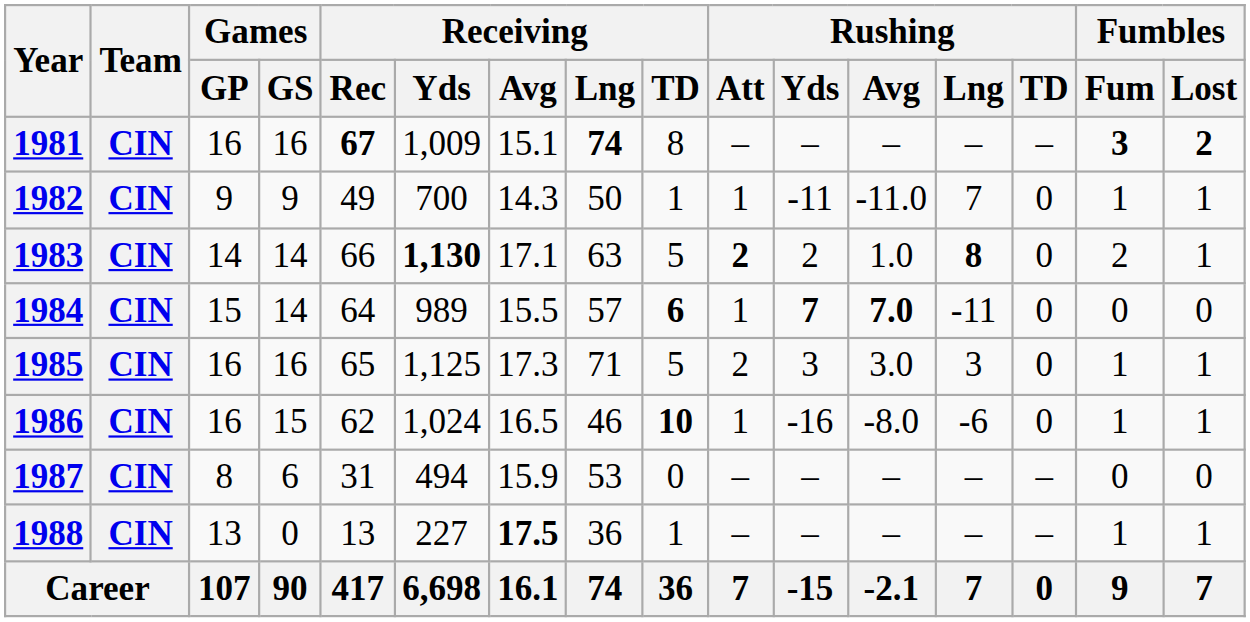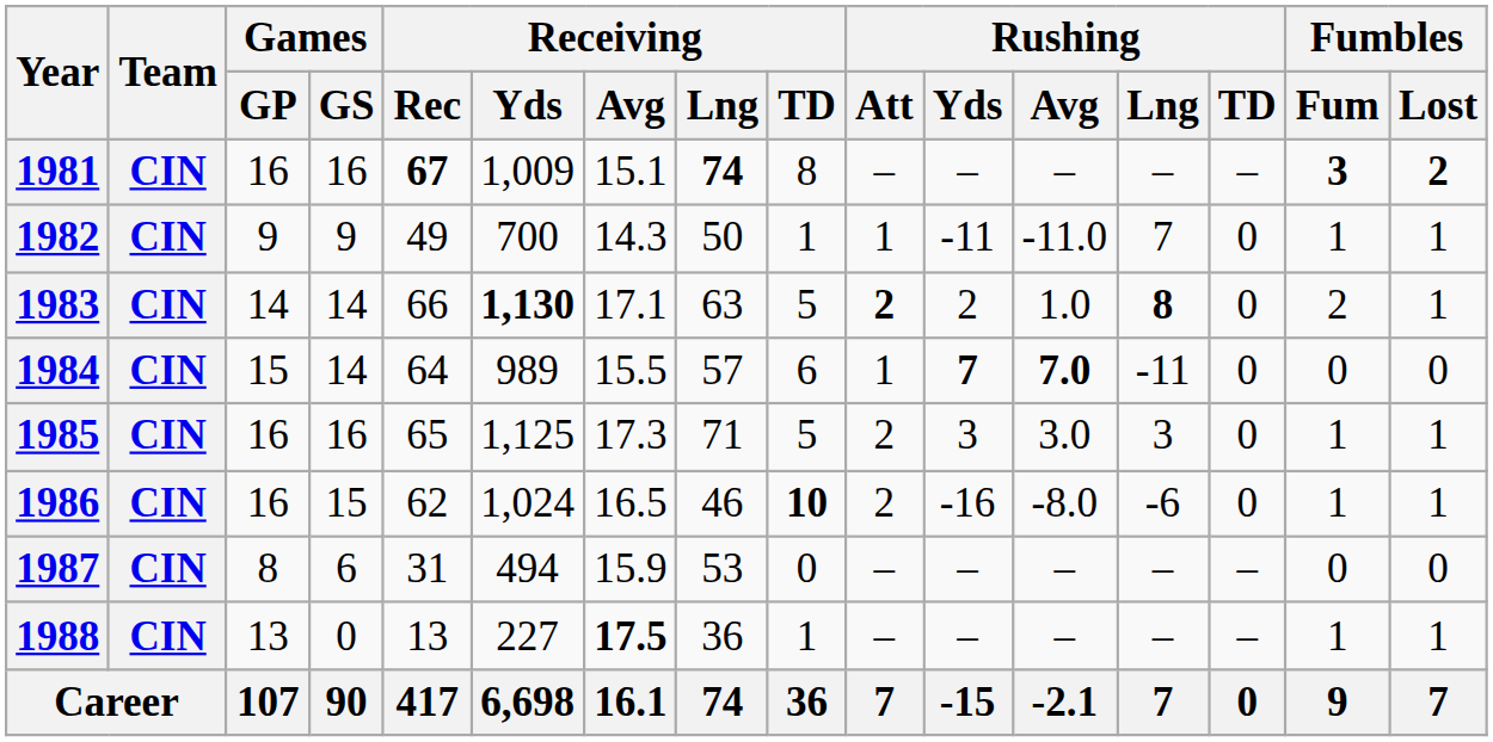 <table class="wikitable" style="text-align:center;">
 <tr>
 <th rowspan="2">Year</th>
 <th rowspan="2">Team</th>
 <th colspan="2">Games</th>
 <th colspan="5">Receiving</th>
 <th colspan="5">Rushing</th>
 <th colspan="2">Fumbles</th>
 </tr>
 <tr>
 <th>GP</th>
 <th>GS</th>
 <th>Rec</th>
 <th>Yds</th>
 <th>Avg</th>
 <th>Lng</th>
 <th>TD</th>
 <th>Att</th>
 <th>Yds</th>
 <th>Avg</th>
 <th>Lng</th>
 <th>TD</th>
 <th>Fum</th>
 <th>Lost</th>
 </tr>
 <tr>
 <th><a href='#'>1981</a></th>
 <th><a href='#'>CIN</a></th>
 <td>16</td>
 <td>16</td>
 <td><strong>67</strong></td>
 <td>1,009</td>
 <td>15.1</td>
 <td><strong>74</strong></td>
 <td>8</td>
 <td>–</td>
 <td>–</td>
 <td>–</td>
 <td>–</td>
 <td>–</td>
 <td><strong>3</strong></td>
 <td><strong>2</strong></td>
 </tr>
 <tr>
 <th><a href='#'>1982</a></th>
 <th><a href='#'>CIN</a></th>
 <td>9</td>
 <td>9</td>
 <td>49</td>
 <td>700</td>
 <td>14.3</td>
 <td>50</td>
 <td>1</td>
 <td>1</td>
 <td>-11</td>
 <td>-11.0</td>
 <td>7</td>
 <td>0</td>
 <td>1</td>
 <td>1</td>
 </tr>
 <tr>
 <th><a href='#'>1983</a></th>
 <th><a href='#'>CIN</a></th>
 <td>14</td>
 <td>14</td>
 <td>66</td>
 <td><strong>1,130</strong></td>
 <td>17.1</td>
 <td>63</td>
 <td>5</td>
 <td><strong>2</strong></td>
 <td>2</td>
 <td>1.0</td>
 <td><strong>8</strong></td>
 <td>0</td>
 <td>2</td>
 <td>1</td>
 </tr>
 <tr>
 <th><a href='#'>1984</a></th>
 <th><a href='#'>CIN</a></th>
 <td>15</td>
 <td>14</td>
 <td>64</td>
 <td>989</td>
 <td>15.5</td>
 <td>57</td>
-<td><strong>6</strong></td>
+<td>6</td>
 <td>1</td>
 <td><strong>7</strong></td>
 <td><strong>7.0</strong></td>
 <td>-11</td>
 <td>0</td>
 <td>0</td>
 <td>0</td>
 </tr>
 <tr>
 <th><a href='#'>1985</a></th>
 <th><a href='#'>CIN</a></th>
 <td>16</td>
 <td>16</td>
 <td>65</td>
 <td>1,125</td>
 <td>17.3</td>
 <td>71</td>
 <td>5</td>
 <td>2</td>
 <td>3</td>
 <td>3.0</td>
 <td>3</td>
 <td>0</td>
 <td>1</td>
 <td>1</td>
 </tr>
 <tr>
 <th><a href='#'>1986</a></th>
 <th><a href='#'>CIN</a></th>
 <td>16</td>
 <td>15</td>
 <td>62</td>
 <td>1,024</td>
 <td>16.5</td>
 <td>46</td>
 <td><strong>10</strong></td>
-<td>1</td>
+<td>2</td>
 <td>-16</td>
 <td>-8.0</td>
 <td>-6</td>
 <td>0</td>
 <td>1</td>
 <td>1</td>
 </tr>
 <tr>
 <th><a href='#'>1987</a></th>
 <th><a href='#'>CIN</a></th>
 <td>8</td>
 <td>6</td>
 <td>31</td>
 <td>494</td>
 <td>15.9</td>
 <td>53</td>
 <td>0</td>
 <td>–</td>
 <td>–</td>
 <td>–</td>
 <td>–</td>
 <td>–</td>
 <td>0</td>
 <td>0</td>
 </tr>
 <tr>
 <th><a href='#'>1988</a></th>
 <th><a href='#'>CIN</a></th>
 <td>13</td>
 <td>0</td>
 <td>13</td>
 <td>227</td>
 <td><strong>17.5</strong></td>
 <td>36</td>
 <td>1</td>
 <td>–</td>
 <td>–</td>
 <td>–</td>
 <td>–</td>
 <td>–</td>
 <td>1</td>
 <td>1</td>
 </tr>
 <tr>
 <th colspan="2">Career</th>
 <th>107</th>
 <th>90</th>
 <th>417</th>
 <th>6,698</th>
 <th>16.1</th>
 <th>74</th>
 <th>36</th>
 <th>7</th>
 <th>-15</th>
 <th>-2.1</th>
 <th>7</th>
 <th>0</th>
 <th>9</th>
 <th>7</th>
 </tr>
 </table>
